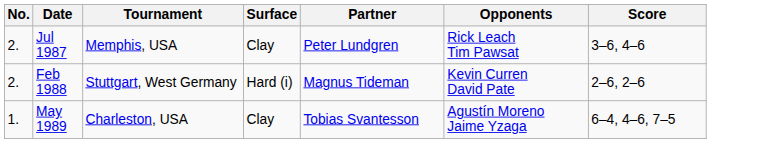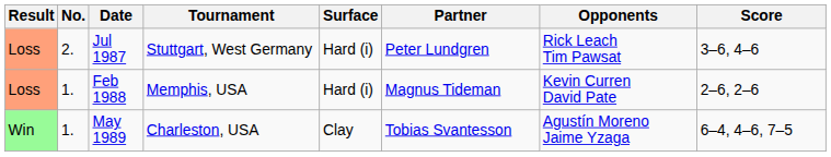 <table class="sortable wikitable">
 <tr>
+<th style="width:40px">Result</th>
 <th style="width:25px">No.</th>
 <th style="width:50px">Date</th>
 <th style="width:180px">Tournament</th>
 <th style="width:50px">Surface</th>
 <th style="width:160px">Partner</th>
 <th style="width:160px">Opponents</th>
 <th style="width:130px" class="unsortable">Score</th>
 </tr>
 <tr>
+<td style="background:#ffa07a;">Loss</td>
 <td>2.</td>
 <td><a href='#'>Jul 1987</a></td>
-<td><a href='#'>Memphis</a>, USA</td>
-<td>Clay</td>
+<td><a href='#'>Stuttgart</a>, West Germany</td>
+<td>Hard (i)</td>
 <td> <a href='#'>Peter Lundgren</a></td>
 <td> <a href='#'>Rick Leach</a> <br>  <a href='#'>Tim Pawsat</a></td>
 <td>3–6, 4–6</td>
 </tr>
 <tr>
-<td>2.</td>
+<td style="background:#ffa07a;">Loss</td>
+<td>1.</td>
 <td><a href='#'>Feb 1988</a></td>
-<td><a href='#'>Stuttgart</a>, West Germany</td>
+<td><a href='#'>Memphis</a>, USA</td>
 <td>Hard (i)</td>
 <td> <a href='#'>Magnus Tideman</a></td>
 <td> <a href='#'>Kevin Curren</a> <br>  <a href='#'>David Pate</a></td>
 <td>2–6, 2–6</td>
 </tr>
 <tr>
+<td style="background:#98fb98;">Win</td>
 <td>1.</td>
 <td><a href='#'>May 1989</a></td>
 <td><a href='#'>Charleston</a>, USA</td>
 <td>Clay</td>
 <td> <a href='#'>Tobias Svantesson</a></td>
 <td> <a href='#'>Agustín Moreno</a> <br>  <a href='#'>Jaime Yzaga</a></td>
 <td>6–4, 4–6, 7–5</td>
 </tr>
 </table>
